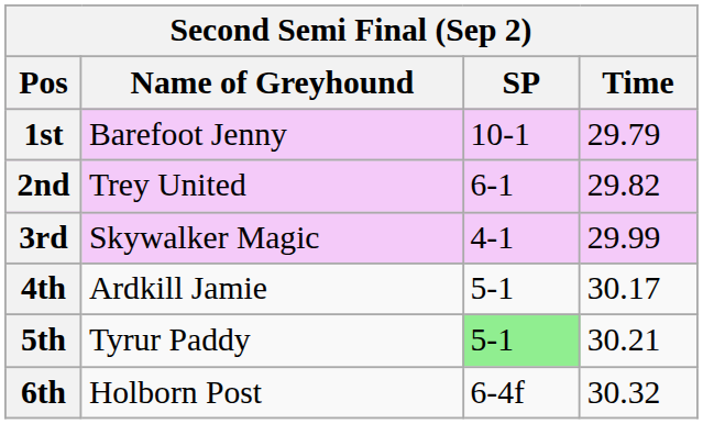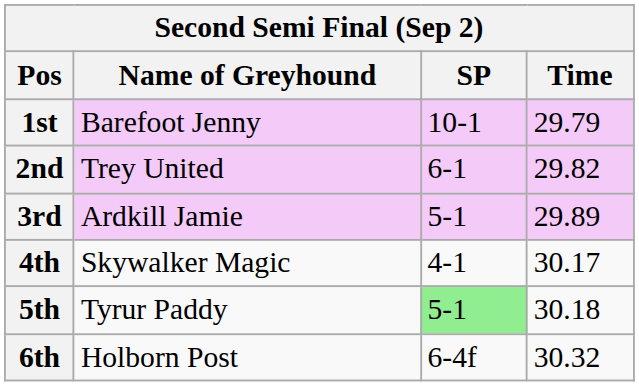 <table class="wikitable">
 <tr>
 <th colspan="6">Second Semi Final (Sep 2)</th>
 </tr>
 <tr>
 <th width=30>Pos</th>
 <th width=180>Name of Greyhound</th>
 <th width=50>SP</th>
 <th width=50>Time</th>
 </tr>
 <tr style="background: #f4caf9;">
 <th>1st</th>
 <td>Barefoot Jenny</td>
 <td>10-1</td>
 <td>29.79</td>
 </tr>
 <tr style="background: #f4caf9;">
 <th>2nd</th>
 <td>Trey United</td>
 <td>6-1</td>
 <td>29.82</td>
 </tr>
 <tr style="background: #f4caf9;">
 <th>3rd</th>
-<td>Skywalker Magic</td>
-<td>4-1</td>
-<td>29.99</td>
+<td>Ardkill Jamie</td>
+<td>5-1</td>
+<td>29.89</td>
 </tr>
 <tr>
 <th>4th</th>
-<td>Ardkill Jamie</td>
-<td>5-1</td>
+<td>Skywalker Magic</td>
+<td>4-1</td>
 <td>30.17</td>
 </tr>
 <tr>
 <th>5th</th>
 <td>Tyrur Paddy</td>
 <td style="background: lightgreen;">5-1</td>
-<td>30.21</td>
+<td>30.18</td>
 </tr>
 <tr>
 <th>6th</th>
 <td>Holborn Post</td>
 <td>6-4f</td>
 <td>30.32</td>
 </tr>
 </table>
